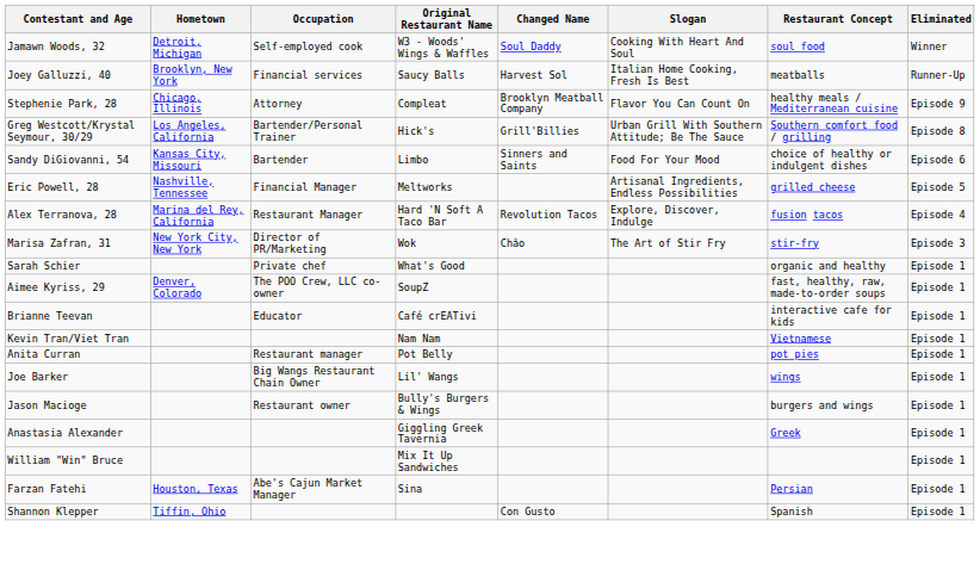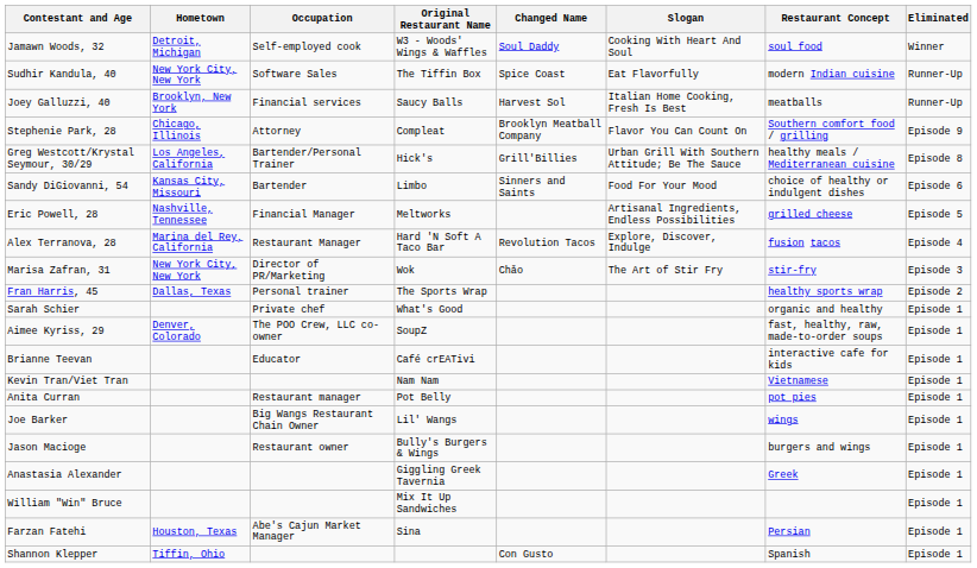 <table class="wikitable">
 <tr>
 <th>Contestant and Age</th>
 <th>Hometown</th>
 <th>Occupation</th>
 <th>Original Restaurant Name</th>
 <th>Changed Name</th>
 <th>Slogan</th>
 <th>Restaurant Concept</th>
 <th>Eliminated</th>
 </tr>
 <tr>
 <td>Jamawn Woods, 32</td>
 <td><a href='#'>Detroit, Michigan</a></td>
 <td>Self-employed cook</td>
 <td>W3 - Woods' Wings & Waffles</td>
 <td><a href='#'>Soul Daddy</a></td>
 <td>Cooking With Heart And Soul</td>
 <td><a href='#'>soul food</a></td>
 <td>Winner</td>
 </tr>
 <tr>
+<td>Sudhir Kandula, 40</td>
+<td><a href='#'> New York City, New York</a></td>
+<td>Software Sales</td>
+<td>The Tiffin Box</td>
+<td>Spice Coast</td>
+<td>Eat Flavorfully</td>
+<td>modern <a href='#'>Indian cuisine</a></td>
+<td>Runner-Up</td>
+</tr>
+<tr>
 <td>Joey Galluzzi, 40</td>
 <td><a href='#'>Brooklyn, New York</a></td>
 <td>Financial services</td>
 <td>Saucy Balls</td>
 <td>Harvest Sol</td>
 <td>Italian Home Cooking, Fresh Is Best</td>
 <td>meatballs</td>
 <td>Runner-Up</td>
 </tr>
 <tr>
 <td>Stephenie Park, 28</td>
 <td><a href='#'>Chicago, Illinois</a></td>
 <td>Attorney</td>
 <td>Compleat</td>
 <td>Brooklyn Meatball Company</td>
 <td>Flavor You Can Count On</td>
-<td>healthy meals / <a href='#'>Mediterranean cuisine</a></td>
+<td><a href='#'>Southern comfort food</a> / <a href='#'>grilling</a></td>
 <td>Episode 9</td>
 </tr>
 <tr>
 <td>Greg Westcott/Krystal Seymour, 30/29</td>
 <td><a href='#'>Los Angeles, California</a></td>
 <td>Bartender/Personal Trainer</td>
 <td>Hick's</td>
 <td>Grill'Billies</td>
 <td>Urban Grill With Southern Attitude; Be The Sauce</td>
-<td><a href='#'>Southern comfort food</a> / <a href='#'>grilling</a></td>
+<td>healthy meals / <a href='#'>Mediterranean cuisine</a></td>
 <td>Episode 8</td>
 </tr>
 <tr>
 <td>Sandy DiGiovanni, 54</td>
 <td><a href='#'>Kansas City, Missouri</a></td>
 <td>Bartender</td>
 <td>Limbo</td>
 <td>Sinners and Saints</td>
 <td>Food For Your Mood</td>
 <td>choice of healthy or indulgent dishes</td>
 <td>Episode 6</td>
 </tr>
 <tr>
 <td>Eric Powell, 28</td>
 <td><a href='#'>Nashville, Tennessee</a></td>
 <td>Financial Manager</td>
 <td>Meltworks</td>
 <td></td>
 <td>Artisanal Ingredients, Endless Possibilities</td>
 <td><a href='#'>grilled cheese</a></td>
 <td>Episode 5</td>
 </tr>
 <tr>
 <td>Alex Terranova, 28</td>
 <td><a href='#'>Marina del Rey, California</a></td>
 <td>Restaurant Manager</td>
 <td>Hard 'N Soft A Taco Bar</td>
 <td>Revolution Tacos</td>
 <td>Explore, Discover, Indulge</td>
 <td><a href='#'>fusion</a> <a href='#'>tacos</a></td>
 <td>Episode 4</td>
 </tr>
 <tr>
 <td>Marisa Zafran, 31</td>
 <td><a href='#'> New York City, New York</a></td>
 <td>Director of PR/Marketing</td>
 <td>Wok</td>
 <td>Chǎo</td>
 <td>The Art of Stir Fry</td>
 <td><a href='#'>stir-fry</a></td>
 <td>Episode 3</td>
+</tr>
+<tr>
+<td><a href='#'>Fran Harris</a>, 45</td>
+<td><a href='#'>Dallas, Texas</a></td>
+<td>Personal trainer</td>
+<td>The Sports Wrap</td>
+<td></td>
+<td></td>
+<td><a href='#'>healthy sports wrap</a></td>
+<td>Episode 2</td>
 </tr>
 <tr>
 <td>Sarah Schier</td>
 <td></td>
 <td>Private chef</td>
 <td>What's Good</td>
 <td></td>
 <td></td>
 <td>organic and healthy</td>
 <td>Episode 1</td>
 </tr>
 <tr>
 <td>Aimee Kyriss, 29</td>
 <td><a href='#'>Denver, Colorado</a></td>
 <td>The POO Crew, LLC co-owner</td>
 <td>SoupZ</td>
 <td></td>
 <td></td>
 <td>fast, healthy, raw, made-to-order soups</td>
 <td>Episode 1</td>
 </tr>
 <tr>
 <td>Brianne Teevan</td>
 <td></td>
 <td>Educator</td>
 <td>Café crEATivi</td>
 <td></td>
 <td></td>
 <td>interactive cafe for kids</td>
 <td>Episode 1</td>
 </tr>
 <tr>
 <td>Kevin Tran/Viet Tran</td>
 <td></td>
 <td></td>
 <td>Nam Nam</td>
 <td></td>
 <td></td>
 <td><a href='#'>Vietnamese</a></td>
 <td>Episode 1</td>
 </tr>
 <tr>
 <td>Anita Curran</td>
 <td></td>
 <td>Restaurant manager</td>
 <td>Pot Belly</td>
 <td></td>
 <td></td>
 <td><a href='#'>pot pies</a></td>
 <td>Episode 1</td>
 </tr>
 <tr>
 <td>Joe Barker</td>
 <td></td>
 <td>Big Wangs Restaurant Chain Owner</td>
 <td>Lil' Wangs</td>
 <td></td>
 <td></td>
 <td><a href='#'>wings</a></td>
 <td>Episode 1</td>
 </tr>
 <tr>
 <td>Jason Macioge</td>
 <td></td>
 <td>Restaurant owner</td>
 <td>Bully's Burgers & Wings</td>
 <td></td>
 <td></td>
 <td>burgers and wings</td>
 <td>Episode 1</td>
 </tr>
 <tr>
 <td>Anastasia Alexander</td>
 <td></td>
 <td></td>
 <td>Giggling Greek Tavernia</td>
 <td></td>
 <td></td>
 <td><a href='#'>Greek</a></td>
 <td>Episode 1</td>
 </tr>
 <tr>
 <td>William "Win" Bruce</td>
 <td></td>
 <td></td>
 <td>Mix It Up Sandwiches</td>
 <td></td>
 <td></td>
 <td></td>
 <td>Episode 1</td>
 </tr>
 <tr>
 <td>Farzan Fatehi</td>
 <td><a href='#'>Houston, Texas</a></td>
 <td>Abe's Cajun Market Manager</td>
 <td>Sina</td>
 <td></td>
 <td></td>
 <td><a href='#'>Persian</a></td>
 <td>Episode 1</td>
 </tr>
 <tr>
 <td>Shannon Klepper</td>
 <td><a href='#'>Tiffin, Ohio</a></td>
 <td></td>
 <td></td>
 <td>Con Gusto</td>
 <td></td>
 <td>Spanish</td>
 <td>Episode 1</td>
 </tr>
 </table>
